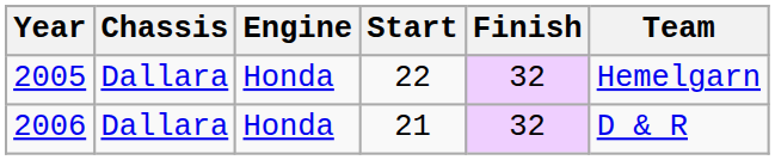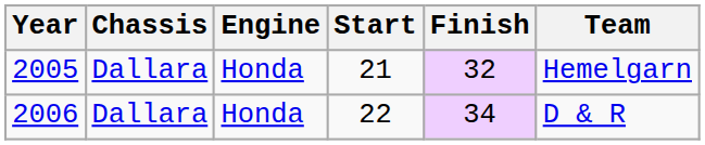 <table class="wikitable" style="font-size: 95%;">
 <tr>
 <th>Year</th>
 <th>Chassis</th>
 <th>Engine</th>
 <th>Start</th>
 <th>Finish</th>
 <th>Team</th>
 </tr>
 <tr>
 <td><a href='#'>2005</a></td>
 <td><a href='#'>Dallara</a></td>
 <td><a href='#'>Honda</a></td>
-<td align=center>22</td>
+<td align=center>21</td>
 <td align=center style="background:#EFCFFF;">32</td>
 <td><a href='#'>Hemelgarn</a></td>
 </tr>
 <tr>
 <td><a href='#'>2006</a></td>
 <td><a href='#'>Dallara</a></td>
 <td><a href='#'>Honda</a></td>
-<td align=center>21</td>
-<td align=center style="background:#EFCFFF;">32</td>
+<td align=center>22</td>
+<td align=center style="background:#EFCFFF;">34</td>
 <td><a href='#'>D & R</a></td>
 </tr>
 </table>
